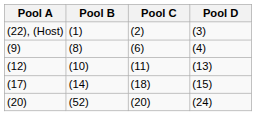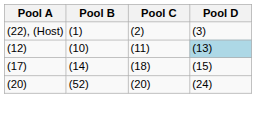 <table class="wikitable">
 <tr>
 <th width=25%>Pool A</th>
 <th width=25%>Pool B</th>
 <th width=25%>Pool C</th>
 <th width=25%>Pool D</th>
 </tr>
 <tr>
 <td> (22), (Host)</td>
 <td> (1)</td>
 <td> (2)</td>
 <td> (3)</td>
 </tr>
 <tr>
-<td> (9)</td>
-<td> (8)</td>
-<td> (6)</td>
-<td> (4)</td>
-</tr>
-<tr>
 <td> (12)</td>
 <td> (10)</td>
 <td> (11)</td>
-<td> (13)</td>
+<td style="background: lightblue;"> (13)</td>
 </tr>
 <tr>
 <td> (17)</td>
 <td> (14)</td>
 <td> (18)</td>
 <td> (15)</td>
 </tr>
 <tr>
 <td> (20)</td>
 <td> (52)</td>
 <td> (20)</td>
 <td> (24)</td>
 </tr>
 </table>
